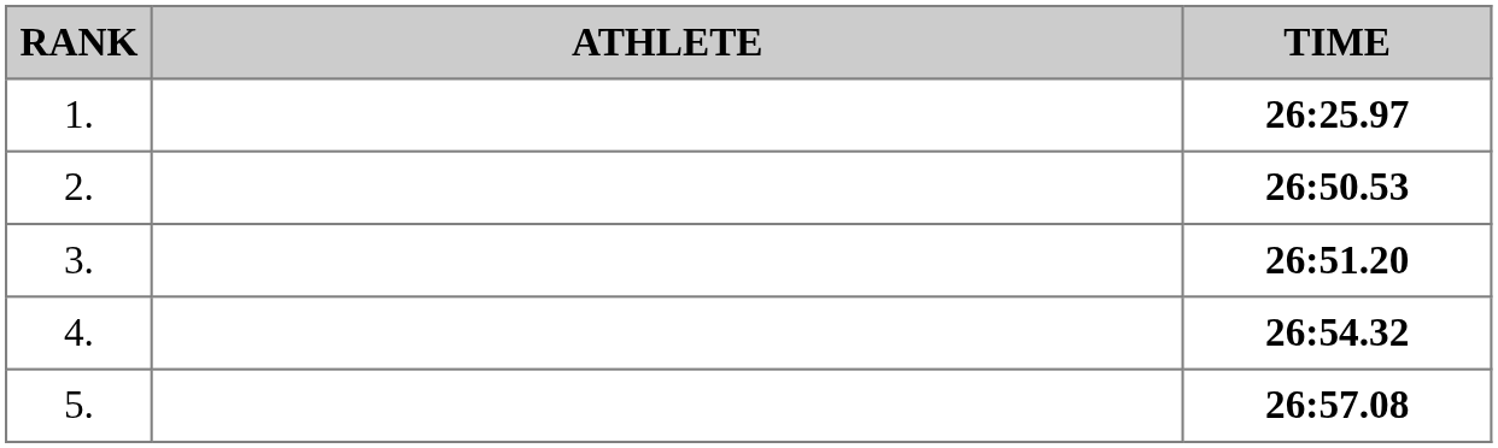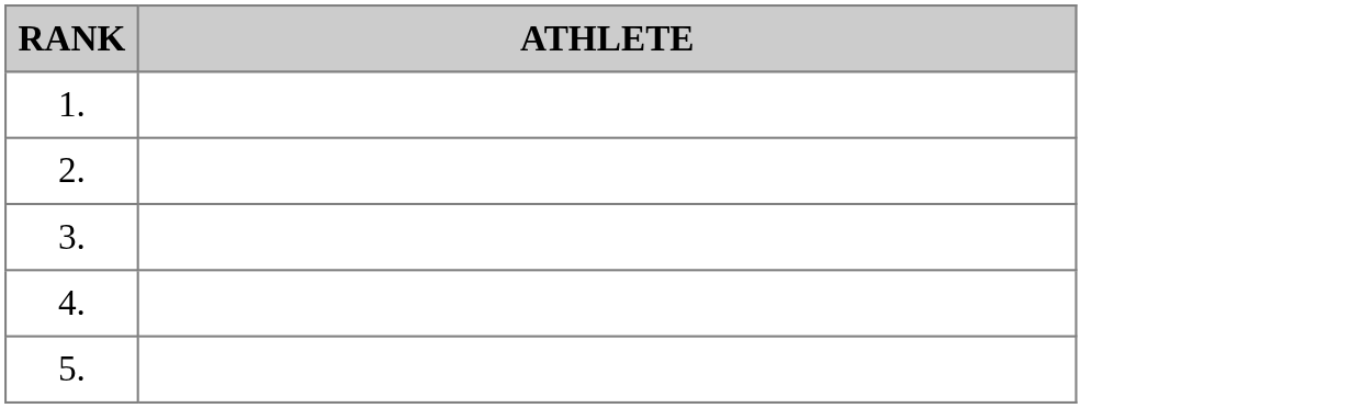 <table border="1" cellspacing="2" cellpadding="5" style="border-collapse: collapse; font-size: 100%;">
 <tr bgcolor="cccccc">
 <th>RANK</th>
 <th align="center" style="width: 25em">ATHLETE</th>
-<th align="center" style="width: 7em">TIME</th>
 </tr>
 <tr>
 <td align="center">1.</td>
 <td></td>
-<td align="center"><strong>26:25.97</strong></td>
 </tr>
 <tr>
 <td align="center">2.</td>
 <td></td>
-<td align="center"><strong>26:50.53</strong></td>
 </tr>
 <tr>
 <td align="center">3.</td>
 <td></td>
-<td align="center"><strong>26:51.20</strong></td>
 </tr>
 <tr>
 <td align="center">4.</td>
 <td></td>
-<td align="center"><strong>26:54.32</strong></td>
 </tr>
 <tr>
 <td align="center">5.</td>
 <td></td>
-<td align="center"><strong>26:57.08</strong></td>
 </tr>
 </table>
